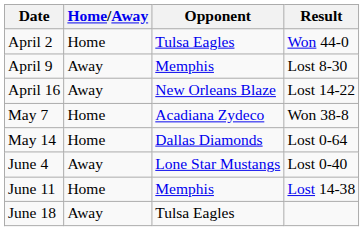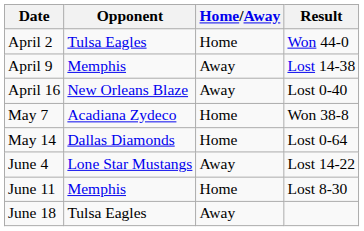 <table class="wikitable">
 <tr>
 <th>Date</th>
+<th>Opponent</th>
 <th><a href='#'>Home</a>/<a href='#'>Away</a></th>
-<th>Opponent</th>
 <th>Result</th>
 </tr>
 <tr>
 <td>April 2</td>
+<td><a href='#'>Tulsa Eagles</a></td>
 <td>Home</td>
-<td><a href='#'>Tulsa Eagles</a></td>
 <td><a href='#'>Won</a> 44-0</td>
 </tr>
 <tr>
 <td>April 9</td>
+<td><a href='#'>Memphis</a></td>
 <td>Away</td>
-<td><a href='#'>Memphis</a></td>
-<td>Lost 8-30</td>
+<td><a href='#'>Lost</a> 14-38</td>
 </tr>
 <tr>
 <td>April 16</td>
+<td><a href='#'>New Orleans Blaze</a></td>
 <td>Away</td>
-<td><a href='#'>New Orleans Blaze</a></td>
-<td>Lost 14-22</td>
+<td>Lost 0-40</td>
 </tr>
 <tr>
 <td>May 7</td>
+<td><a href='#'>Acadiana Zydeco</a></td>
 <td>Home</td>
-<td><a href='#'>Acadiana Zydeco</a></td>
 <td>Won 38-8</td>
 </tr>
 <tr>
 <td>May 14</td>
+<td><a href='#'>Dallas Diamonds</a></td>
 <td>Home</td>
-<td><a href='#'>Dallas Diamonds</a></td>
 <td>Lost 0-64</td>
 </tr>
 <tr>
 <td>June 4</td>
+<td><a href='#'>Lone Star Mustangs</a></td>
 <td>Away</td>
-<td><a href='#'>Lone Star Mustangs</a></td>
-<td>Lost 0-40</td>
+<td>Lost 14-22</td>
 </tr>
 <tr>
 <td>June 11</td>
+<td><a href='#'>Memphis</a></td>
 <td>Home</td>
-<td><a href='#'>Memphis</a></td>
-<td><a href='#'>Lost</a> 14-38</td>
+<td>Lost 8-30</td>
 </tr>
 <tr>
 <td>June 18</td>
+<td>Tulsa Eagles</td>
 <td>Away</td>
-<td>Tulsa Eagles</td>
 <td></td>
 </tr>
 </table>
